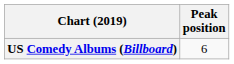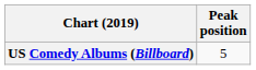 <table class="wikitable plainrowheaders" style="text-align:center">
 <tr>
 <th scope="col">Chart (2019)</th>
 <th scope="col">Peak<br>position</th>
 </tr>
 <tr>
 <th scope="row">US <a href='#'>Comedy Albums</a> (<em><a href='#'>Billboard</a></em>)</th>
-<td>6</td>
+<td>5</td>
 </tr>
 </table>
